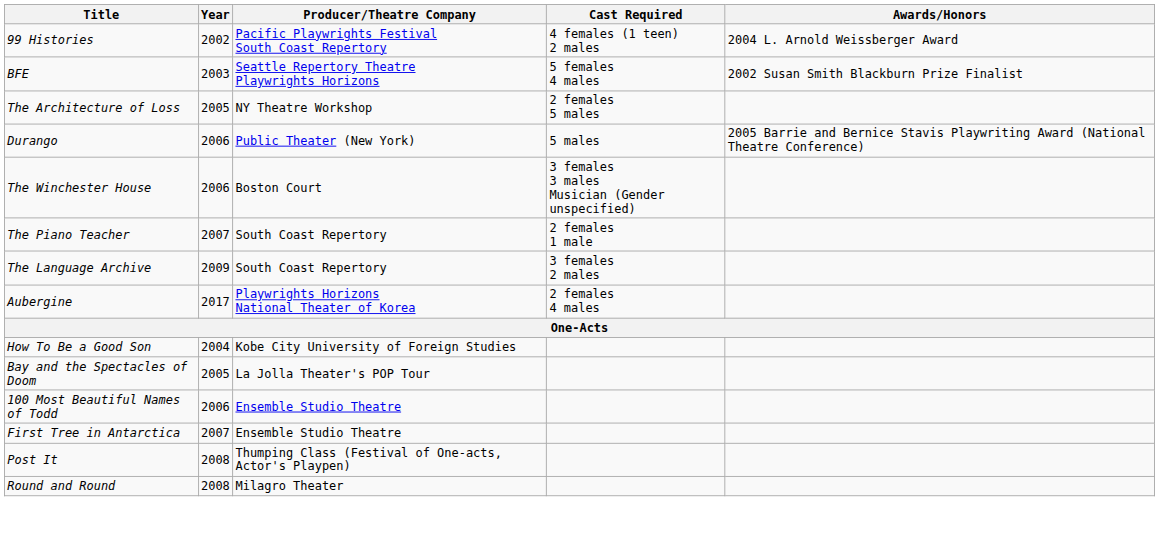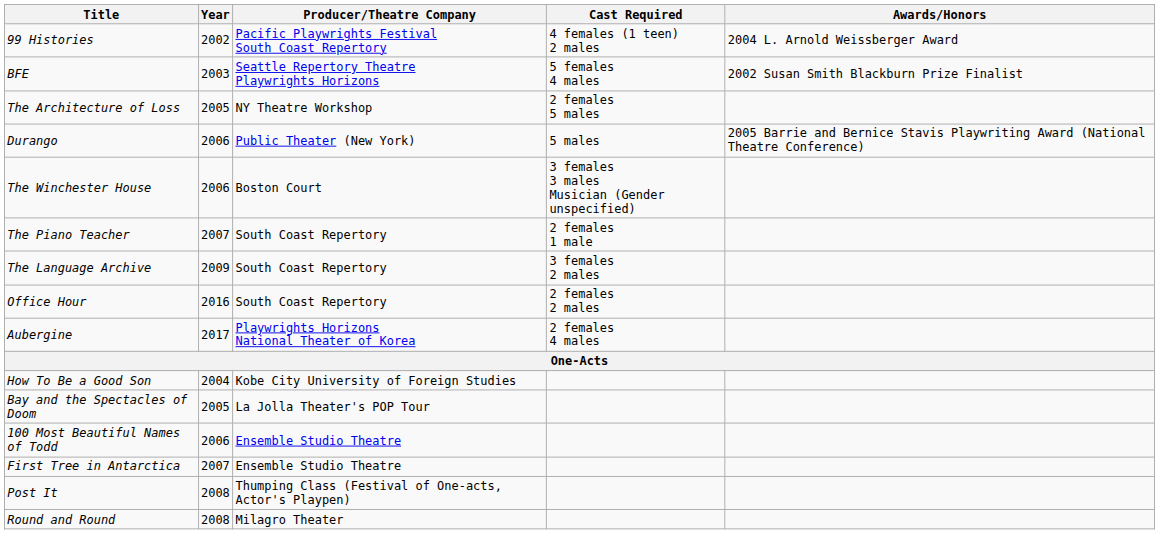 <table class="wikitable">
 <tr>
 <th><strong>Title</strong></th>
 <th><strong>Year</strong></th>
 <th><strong>Producer/Theatre Company</strong></th>
 <th><strong>Cast Required</strong></th>
 <th>Awards/Honors</th>
 </tr>
 <tr>
 <td><em>99 Histories</em></td>
 <td>2002</td>
 <td><a href='#'>Pacific Playwrights Festival</a><br><a href='#'>South Coast Repertory</a></td>
 <td>4 females (1 teen)<br>2 males</td>
 <td>2004 L. Arnold Weissberger Award</td>
 </tr>
 <tr>
 <td><em>BFE</em></td>
 <td>2003</td>
 <td><a href='#'>Seattle Repertory Theatre</a><br><a href='#'>Playwrights Horizons</a></td>
 <td>5 females<br>4 males</td>
 <td>2002 Susan Smith Blackburn Prize Finalist</td>
 </tr>
 <tr>
 <td><em>The Architecture of Loss</em></td>
 <td>2005</td>
 <td>NY Theatre Workshop</td>
 <td>2 females<br>5 males</td>
 <td></td>
 </tr>
 <tr>
 <td><em>Durango</em></td>
 <td>2006</td>
 <td><a href='#'>Public Theater</a> (New York)</td>
 <td>5 males</td>
 <td>2005 Barrie and Bernice Stavis Playwriting Award (National Theatre Conference)</td>
 </tr>
 <tr>
 <td><em>The Winchester House</em></td>
 <td>2006</td>
 <td>Boston Court</td>
 <td>3 females<br>3 males<br>Musician (Gender unspecified)</td>
 <td></td>
 </tr>
 <tr>
 <td><em>The Piano Teacher</em></td>
 <td>2007</td>
 <td>South Coast Repertory</td>
 <td>2 females<br>1 male</td>
 <td></td>
 </tr>
 <tr>
 <td><em>The Language Archive</em></td>
 <td>2009</td>
 <td>South Coast Repertory</td>
 <td>3 females<br>2 males</td>
 <td></td>
 </tr>
 <tr>
+<td><em>Office Hour</em></td>
+<td>2016</td>
+<td>South Coast Repertory</td>
+<td>2 females<br>2 males</td>
+<td></td>
+</tr>
+<tr>
 <td><em>Aubergine</em></td>
 <td>2017</td>
 <td><a href='#'>Playwrights Horizons</a><br><a href='#'>National Theater of Korea</a></td>
 <td>2 females<br>4 males</td>
 <td></td>
 </tr>
 <tr>
 <th colspan="5"><strong>One-Acts</strong></th>
 </tr>
 <tr>
 <td><em>How To Be a Good Son</em></td>
 <td>2004</td>
 <td>Kobe City University of Foreign Studies</td>
 <td></td>
 <td></td>
 </tr>
 <tr>
 <td><em>Bay and the Spectacles of Doom</em></td>
 <td>2005</td>
 <td>La Jolla Theater's POP Tour</td>
 <td></td>
 <td></td>
 </tr>
 <tr>
 <td><em>100 Most Beautiful Names of Todd</em></td>
 <td>2006</td>
 <td><a href='#'>Ensemble Studio Theatre</a></td>
 <td></td>
 <td></td>
 </tr>
 <tr>
 <td><em>First Tree in Antarctica</em></td>
 <td>2007</td>
 <td>Ensemble Studio Theatre</td>
 <td></td>
 <td></td>
 </tr>
 <tr>
 <td><em>Post It</em></td>
 <td>2008</td>
 <td>Thumping Class (Festival of One-acts, Actor's Playpen)</td>
 <td></td>
 <td></td>
 </tr>
 <tr>
 <td><em>Round and Round</em></td>
 <td>2008</td>
 <td>Milagro Theater</td>
 <td></td>
 <td></td>
 </tr>
 </table>
